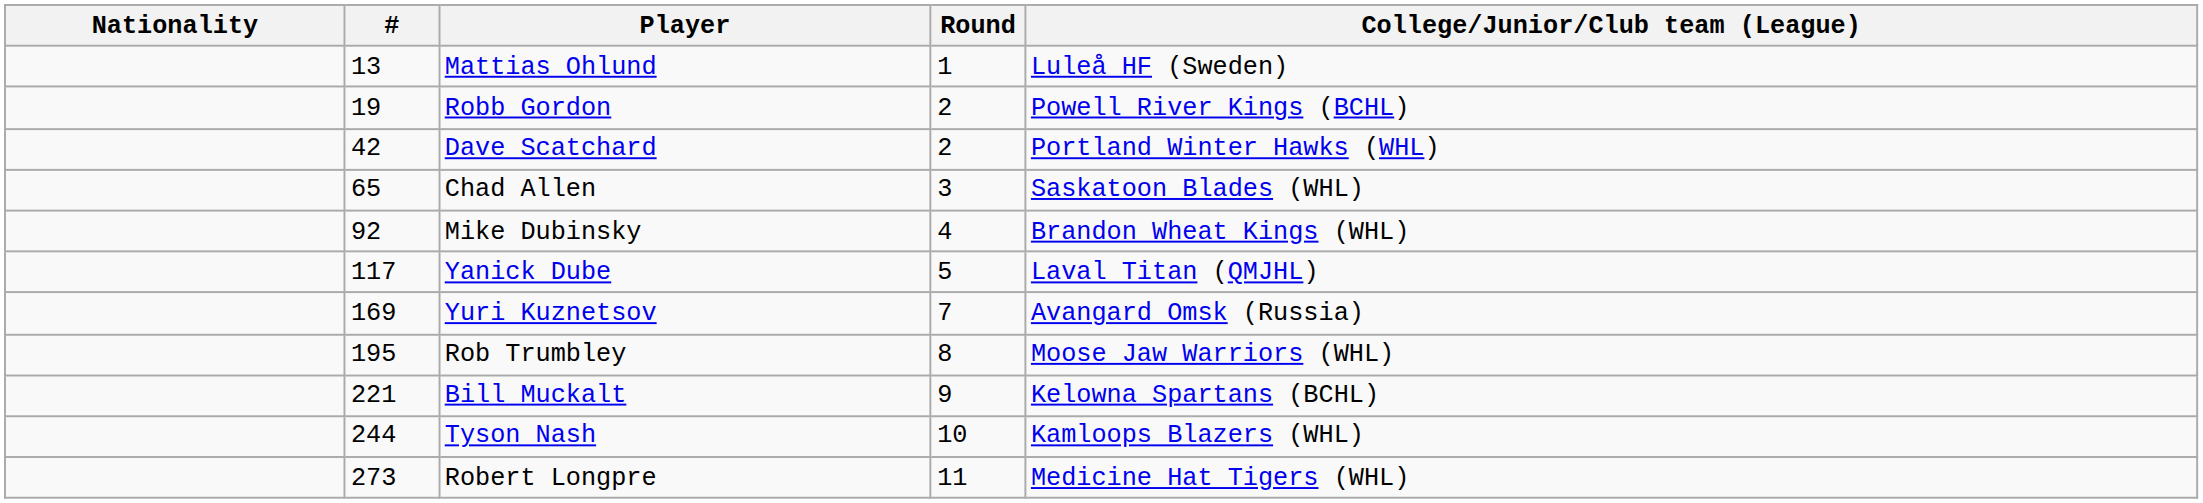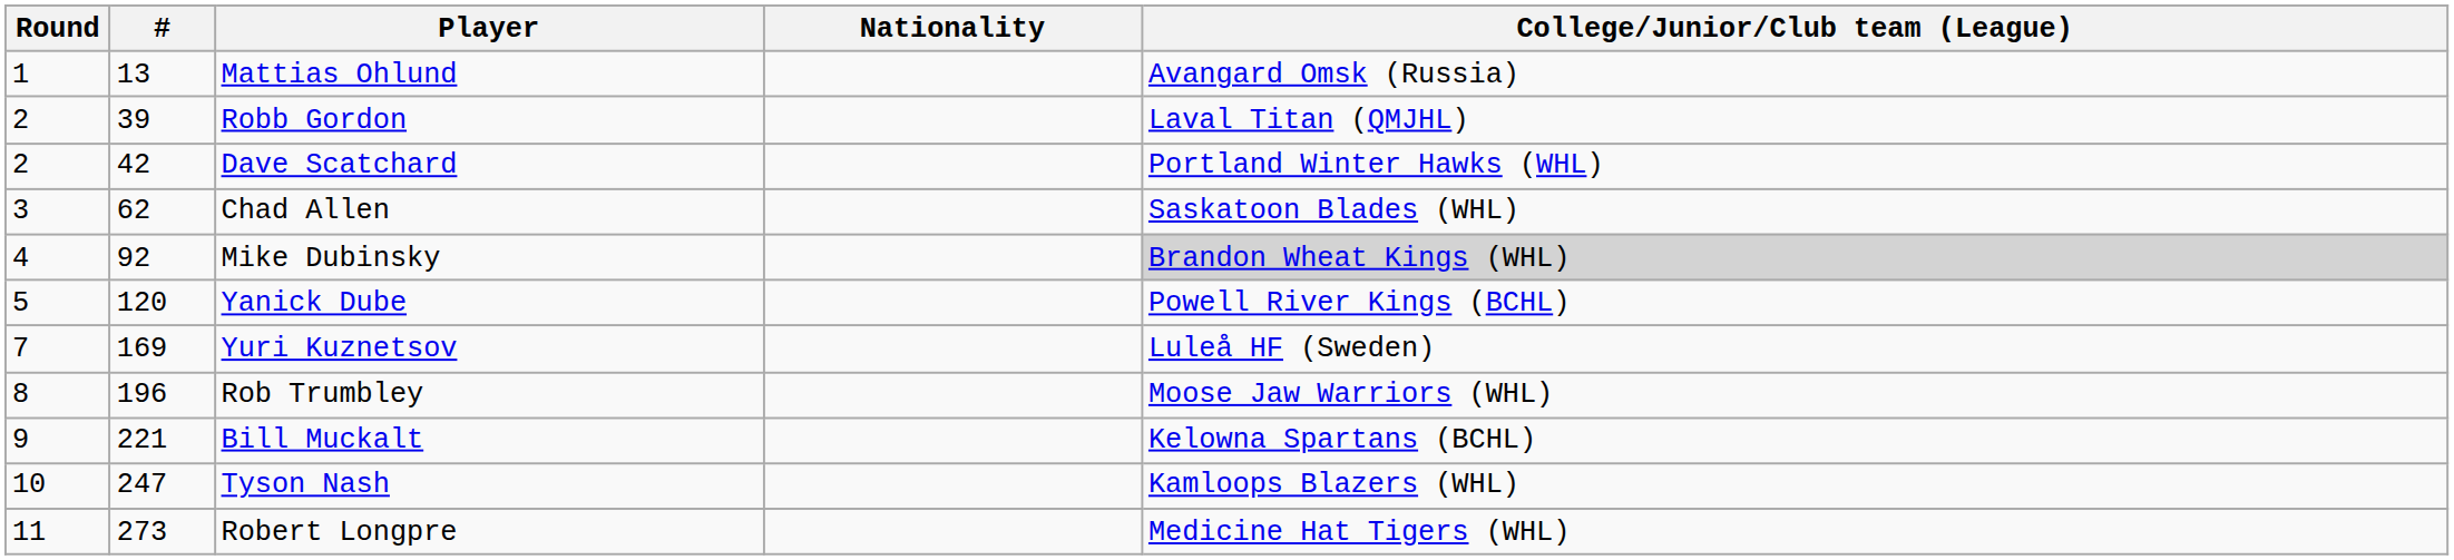 <table class="wikitable">
 <tr align="center">
-<th bgcolor="#DDDDFF" width="14.5%">Nationality</th>
+<th bgcolor="#DDDDFF" width="4.0%">Round</th>
 <th bgcolor="#DDDDFF" width="4.0%">#</th>
 <th bgcolor="#DDDDFF" width="21.0%">Player</th>
-<th bgcolor="#DDDDFF" width="4.0%">Round</th>
+<th bgcolor="#DDDDFF" width="14.5%">Nationality</th>
 <th bgcolor="#DDDDFF" width="50.0%">College/Junior/Club team (League)</th>
 </tr>
 <tr>
-<td></td>
+<td>1</td>
 <td>13</td>
 <td><a href='#'>Mattias Ohlund</a></td>
-<td>1</td>
+<td></td>
+<td><a href='#'>Avangard Omsk</a> (Russia)</td>
+</tr>
+<tr>
+<td>2</td>
+<td>39</td>
+<td><a href='#'>Robb Gordon</a></td>
+<td></td>
+<td><a href='#'>Laval Titan</a> (<a href='#'>QMJHL</a>)</td>
+</tr>
+<tr>
+<td>2</td>
+<td>42</td>
+<td><a href='#'>Dave Scatchard</a></td>
+<td></td>
+<td><a href='#'>Portland Winter Hawks</a> (<a href='#'>WHL</a>)</td>
+</tr>
+<tr>
+<td>3</td>
+<td>62</td>
+<td>Chad Allen</td>
+<td></td>
+<td><a href='#'>Saskatoon Blades</a> (WHL)</td>
+</tr>
+<tr>
+<td>4</td>
+<td>92</td>
+<td>Mike Dubinsky</td>
+<td></td>
+<td style="background: lightgrey;"><a href='#'>Brandon Wheat Kings</a> (WHL)</td>
+</tr>
+<tr>
+<td>5</td>
+<td>120</td>
+<td><a href='#'>Yanick Dube</a></td>
+<td></td>
+<td><a href='#'>Powell River Kings</a> (<a href='#'>BCHL</a>)</td>
+</tr>
+<tr>
+<td>7</td>
+<td>169</td>
+<td><a href='#'>Yuri Kuznetsov</a></td>
+<td></td>
 <td><a href='#'>Luleå HF</a> (Sweden)</td>
 </tr>
 <tr>
+<td>8</td>
+<td>196</td>
+<td>Rob Trumbley</td>
 <td></td>
-<td>19</td>
-<td><a href='#'>Robb Gordon</a></td>
-<td>2</td>
-<td><a href='#'>Powell River Kings</a> (<a href='#'>BCHL</a>)</td>
-</tr>
-<tr>
-<td></td>
-<td>42</td>
-<td><a href='#'>Dave Scatchard</a></td>
-<td>2</td>
-<td><a href='#'>Portland Winter Hawks</a> (<a href='#'>WHL</a>)</td>
-</tr>
-<tr>
-<td></td>
-<td>65</td>
-<td>Chad Allen</td>
-<td>3</td>
-<td><a href='#'>Saskatoon Blades</a> (WHL)</td>
-</tr>
-<tr>
-<td></td>
-<td>92</td>
-<td>Mike Dubinsky</td>
-<td>4</td>
-<td><a href='#'>Brandon Wheat Kings</a> (WHL)</td>
-</tr>
-<tr>
-<td></td>
-<td>117</td>
-<td><a href='#'>Yanick Dube</a></td>
-<td>5</td>
-<td><a href='#'>Laval Titan</a> (<a href='#'>QMJHL</a>)</td>
-</tr>
-<tr>
-<td></td>
-<td>169</td>
-<td><a href='#'>Yuri Kuznetsov</a></td>
-<td>7</td>
-<td><a href='#'>Avangard Omsk</a> (Russia)</td>
-</tr>
-<tr>
-<td></td>
-<td>195</td>
-<td>Rob Trumbley</td>
-<td>8</td>
 <td><a href='#'>Moose Jaw Warriors</a> (WHL)</td>
 </tr>
 <tr>
-<td></td>
+<td>9</td>
 <td>221</td>
 <td><a href='#'>Bill Muckalt</a></td>
-<td>9</td>
+<td></td>
 <td><a href='#'>Kelowna Spartans</a> (BCHL)</td>
 </tr>
 <tr>
+<td>10</td>
+<td>247</td>
+<td><a href='#'>Tyson Nash</a></td>
 <td></td>
-<td>244</td>
-<td><a href='#'>Tyson Nash</a></td>
-<td>10</td>
 <td><a href='#'>Kamloops Blazers</a> (WHL)</td>
 </tr>
 <tr>
-<td></td>
+<td>11</td>
 <td>273</td>
 <td>Robert Longpre</td>
-<td>11</td>
+<td></td>
 <td><a href='#'>Medicine Hat Tigers</a> (WHL)</td>
 </tr>
 </table>
